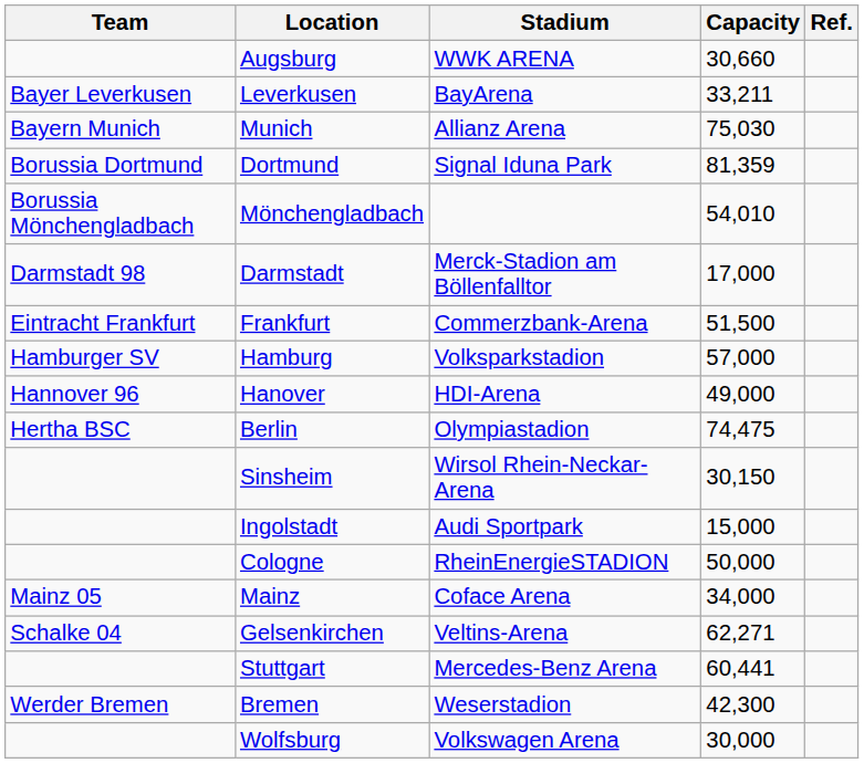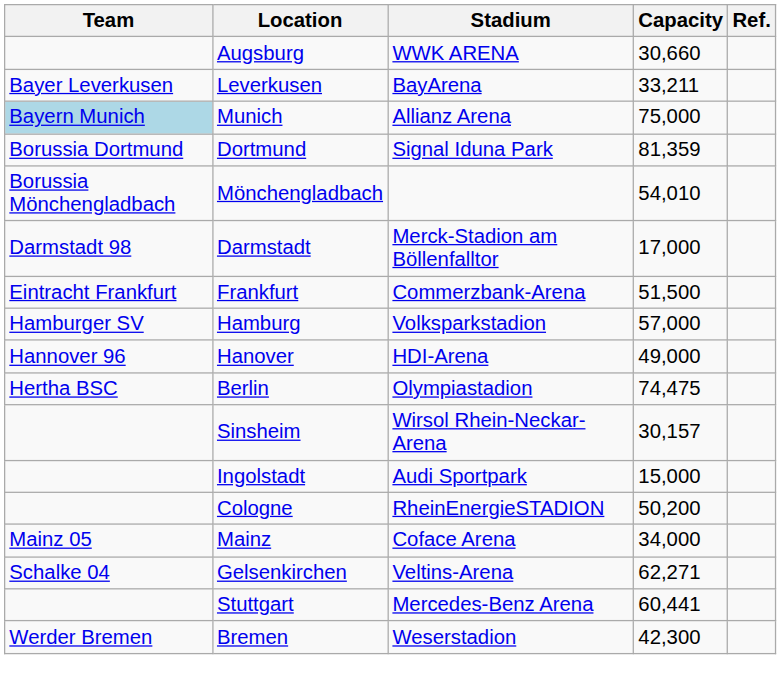 <table class="wikitable sortable" style="text-align:left;">
 <tr>
 <th>Team</th>
 <th>Location</th>
 <th>Stadium</th>
 <th>Capacity</th>
 <th class="unsortable">Ref.</th>
 </tr>
 <tr>
 <td></td>
 <td><a href='#'>Augsburg</a></td>
 <td><a href='#'>WWK ARENA</a></td>
 <td>30,660</td>
 <td></td>
 </tr>
 <tr>
 <td><a href='#'>Bayer Leverkusen</a></td>
 <td><a href='#'>Leverkusen</a></td>
 <td><a href='#'>BayArena</a></td>
 <td>33,211</td>
 <td></td>
 </tr>
 <tr>
-<td><a href='#'>Bayern Munich</a></td>
+<td style="background: lightblue;"><a href='#'>Bayern Munich</a></td>
 <td><a href='#'>Munich</a></td>
 <td><a href='#'>Allianz Arena</a></td>
-<td>75,030</td>
+<td>75,000</td>
 <td></td>
 </tr>
 <tr>
 <td><a href='#'>Borussia Dortmund</a></td>
 <td><a href='#'>Dortmund</a></td>
 <td><a href='#'>Signal Iduna Park</a></td>
 <td>81,359</td>
 <td></td>
 </tr>
 <tr>
 <td><a href='#'>Borussia Mönchengladbach</a></td>
 <td><a href='#'>Mönchengladbach</a></td>
 <td></td>
 <td>54,010</td>
 <td></td>
 </tr>
 <tr>
 <td><a href='#'>Darmstadt 98</a></td>
 <td><a href='#'>Darmstadt</a></td>
 <td><a href='#'>Merck-Stadion am Böllenfalltor</a></td>
 <td>17,000</td>
 <td></td>
 </tr>
 <tr>
 <td><a href='#'>Eintracht Frankfurt</a></td>
 <td><a href='#'>Frankfurt</a></td>
 <td><a href='#'>Commerzbank-Arena</a></td>
 <td>51,500</td>
 <td></td>
 </tr>
 <tr>
 <td><a href='#'>Hamburger SV</a></td>
 <td><a href='#'>Hamburg</a></td>
 <td><a href='#'>Volksparkstadion</a></td>
 <td>57,000</td>
 <td></td>
 </tr>
 <tr>
 <td><a href='#'>Hannover 96</a></td>
 <td><a href='#'>Hanover</a></td>
 <td><a href='#'>HDI-Arena</a></td>
 <td>49,000</td>
 <td></td>
 </tr>
 <tr>
 <td><a href='#'>Hertha BSC</a></td>
 <td><a href='#'>Berlin</a></td>
 <td><a href='#'>Olympiastadion</a></td>
 <td>74,475</td>
 <td></td>
 </tr>
 <tr>
 <td></td>
 <td><a href='#'>Sinsheim</a></td>
 <td><a href='#'>Wirsol Rhein-Neckar-Arena</a></td>
-<td>30,150</td>
+<td>30,157</td>
 <td></td>
 </tr>
 <tr>
 <td></td>
 <td><a href='#'>Ingolstadt</a></td>
 <td><a href='#'>Audi Sportpark</a></td>
 <td>15,000</td>
 <td></td>
 </tr>
 <tr>
 <td></td>
 <td><a href='#'>Cologne</a></td>
 <td><a href='#'>RheinEnergieSTADION</a></td>
-<td>50,000</td>
+<td>50,200</td>
 <td></td>
 </tr>
 <tr>
 <td><a href='#'>Mainz 05</a></td>
 <td><a href='#'>Mainz</a></td>
 <td><a href='#'>Coface Arena</a></td>
 <td>34,000</td>
 <td></td>
 </tr>
 <tr>
 <td><a href='#'>Schalke 04</a></td>
 <td><a href='#'>Gelsenkirchen</a></td>
 <td><a href='#'>Veltins-Arena</a></td>
 <td>62,271</td>
 <td></td>
 </tr>
 <tr>
 <td></td>
 <td><a href='#'>Stuttgart</a></td>
 <td><a href='#'>Mercedes-Benz Arena</a></td>
 <td>60,441</td>
 <td></td>
 </tr>
 <tr>
 <td><a href='#'>Werder Bremen</a></td>
 <td><a href='#'>Bremen</a></td>
 <td><a href='#'>Weserstadion</a></td>
 <td>42,300</td>
 <td></td>
 </tr>
-<tr>
-<td></td>
-<td><a href='#'>Wolfsburg</a></td>
-<td><a href='#'>Volkswagen Arena</a></td>
-<td>30,000</td>
-<td></td>
-</tr>
 </table>
